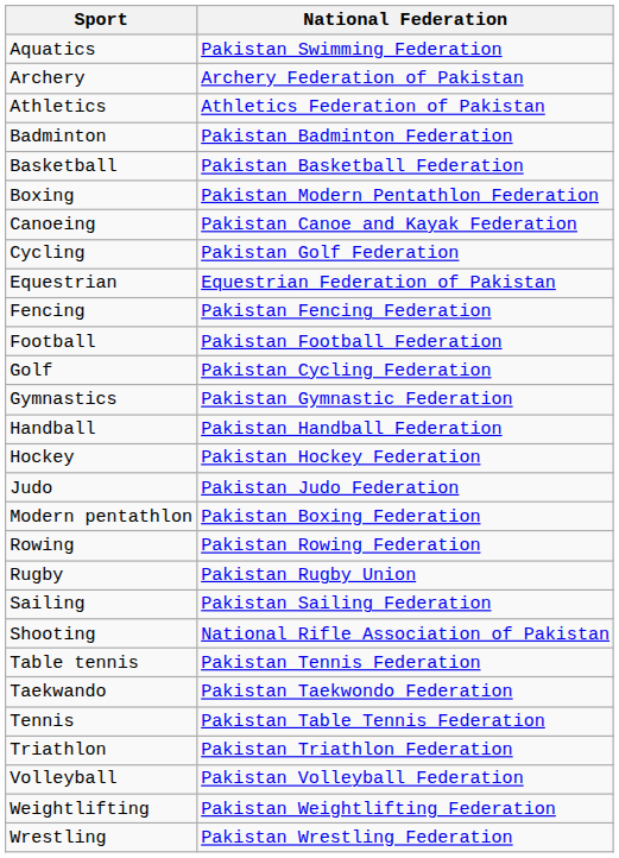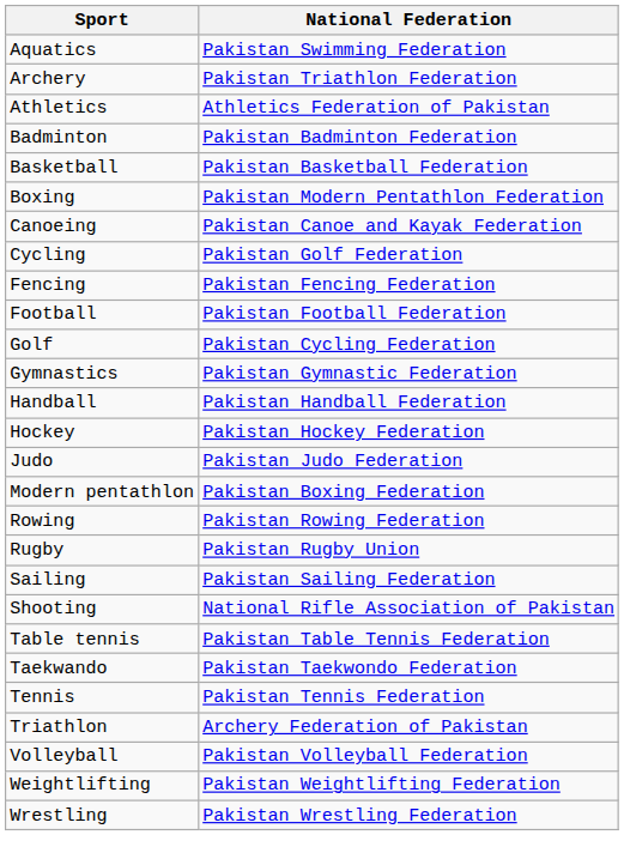 <table class="wikitable">
 <tr>
 <th>Sport</th>
 <th>National Federation</th>
 </tr>
 <tr>
 <td>Aquatics</td>
 <td><a href='#'>Pakistan Swimming Federation</a></td>
 </tr>
 <tr>
 <td>Archery</td>
-<td><a href='#'>Archery Federation of Pakistan</a></td>
+<td><a href='#'>Pakistan Triathlon Federation</a></td>
 </tr>
 <tr>
 <td>Athletics</td>
 <td><a href='#'>Athletics Federation of Pakistan</a></td>
 </tr>
 <tr>
 <td>Badminton</td>
 <td><a href='#'>Pakistan Badminton Federation</a></td>
 </tr>
 <tr>
 <td>Basketball</td>
 <td><a href='#'>Pakistan Basketball Federation</a></td>
 </tr>
 <tr>
 <td>Boxing</td>
 <td><a href='#'>Pakistan Modern Pentathlon Federation</a></td>
 </tr>
 <tr>
 <td>Canoeing</td>
 <td><a href='#'>Pakistan Canoe and Kayak Federation</a></td>
 </tr>
 <tr>
 <td>Cycling</td>
 <td><a href='#'>Pakistan Golf Federation</a></td>
-</tr>
-<tr>
-<td>Equestrian</td>
-<td><a href='#'>Equestrian Federation of Pakistan</a></td>
 </tr>
 <tr>
 <td>Fencing</td>
 <td><a href='#'>Pakistan Fencing Federation</a></td>
 </tr>
 <tr>
 <td>Football</td>
 <td><a href='#'>Pakistan Football Federation</a></td>
 </tr>
 <tr>
 <td>Golf</td>
 <td><a href='#'>Pakistan Cycling Federation</a></td>
 </tr>
 <tr>
 <td>Gymnastics</td>
 <td><a href='#'>Pakistan Gymnastic Federation</a></td>
 </tr>
 <tr>
 <td>Handball</td>
 <td><a href='#'>Pakistan Handball Federation</a></td>
 </tr>
 <tr>
 <td>Hockey</td>
 <td><a href='#'>Pakistan Hockey Federation</a></td>
 </tr>
 <tr>
 <td>Judo</td>
 <td><a href='#'>Pakistan Judo Federation</a></td>
 </tr>
 <tr>
 <td>Modern pentathlon</td>
 <td><a href='#'>Pakistan Boxing Federation</a></td>
 </tr>
 <tr>
 <td>Rowing</td>
 <td><a href='#'>Pakistan Rowing Federation</a></td>
 </tr>
 <tr>
 <td>Rugby</td>
 <td><a href='#'>Pakistan Rugby Union</a></td>
 </tr>
 <tr>
 <td>Sailing</td>
 <td><a href='#'>Pakistan Sailing Federation</a></td>
 </tr>
 <tr>
 <td>Shooting</td>
 <td><a href='#'>National Rifle Association of Pakistan</a></td>
 </tr>
 <tr>
 <td>Table tennis</td>
-<td><a href='#'>Pakistan Tennis Federation</a></td>
+<td><a href='#'>Pakistan Table Tennis Federation</a></td>
 </tr>
 <tr>
 <td>Taekwando</td>
 <td><a href='#'>Pakistan Taekwondo Federation</a></td>
 </tr>
 <tr>
 <td>Tennis</td>
-<td><a href='#'>Pakistan Table Tennis Federation</a></td>
+<td><a href='#'>Pakistan Tennis Federation</a></td>
 </tr>
 <tr>
 <td>Triathlon</td>
-<td><a href='#'>Pakistan Triathlon Federation</a></td>
+<td><a href='#'>Archery Federation of Pakistan</a></td>
 </tr>
 <tr>
 <td>Volleyball</td>
 <td><a href='#'>Pakistan Volleyball Federation</a></td>
 </tr>
 <tr>
 <td>Weightlifting</td>
 <td><a href='#'>Pakistan Weightlifting Federation</a></td>
 </tr>
 <tr>
 <td>Wrestling</td>
 <td><a href='#'>Pakistan Wrestling Federation</a></td>
 </tr>
 </table>
